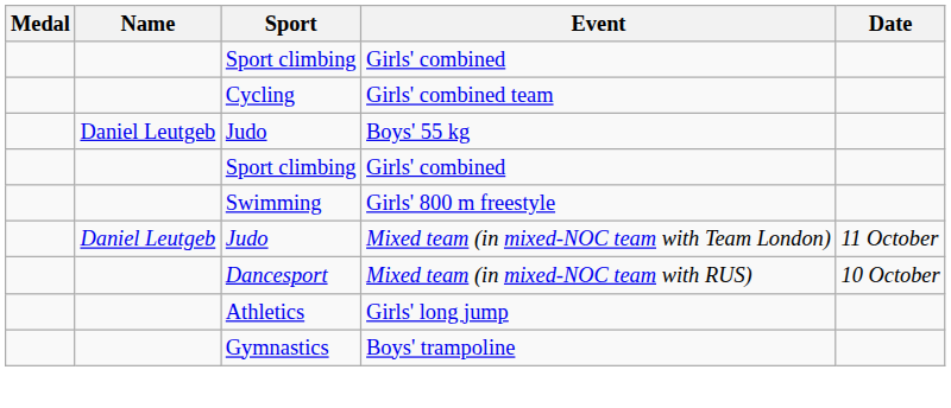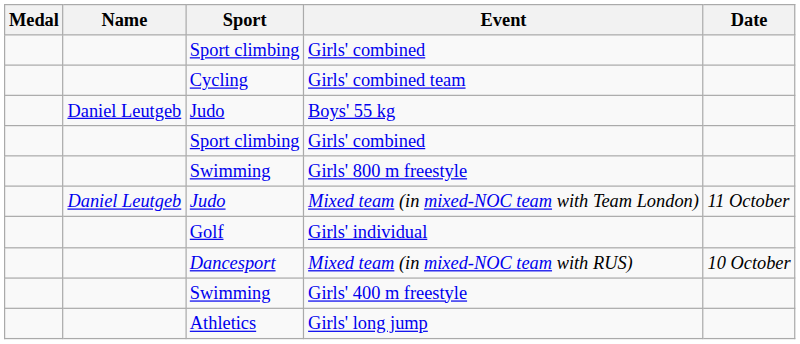 <table class="wikitable sortable" style="font-size: 95%;">
 <tr>
 <th>Medal</th>
 <th>Name</th>
 <th>Sport</th>
 <th>Event</th>
 <th>Date</th>
 </tr>
 <tr>
 <td></td>
 <td></td>
 <td><a href='#'>Sport climbing</a></td>
 <td><a href='#'>Girls' combined</a></td>
 <td></td>
 </tr>
 <tr>
 <td></td>
 <td><br></td>
 <td><a href='#'>Cycling</a></td>
 <td><a href='#'>Girls' combined team</a></td>
 <td></td>
 </tr>
 <tr>
 <td></td>
 <td><a href='#'>Daniel Leutgeb</a></td>
 <td><a href='#'>Judo</a></td>
 <td><a href='#'>Boys' 55 kg</a></td>
 <td></td>
 </tr>
 <tr>
 <td></td>
 <td></td>
 <td><a href='#'>Sport climbing</a></td>
 <td><a href='#'>Girls' combined</a></td>
 <td></td>
 </tr>
 <tr>
 <td></td>
 <td></td>
 <td><a href='#'>Swimming</a></td>
 <td><a href='#'>Girls' 800 m freestyle</a></td>
 <td></td>
 </tr>
 <tr>
 <td><em></em></td>
 <td><em><a href='#'>Daniel Leutgeb</a></em></td>
 <td><em><a href='#'>Judo</a></em></td>
 <td><em><a href='#'>Mixed team</a> (in <a href='#'>mixed-NOC team</a> with Team London)</em></td>
 <td><em>11 October</em></td>
 </tr>
 <tr>
+<td></td>
+<td></td>
+<td><a href='#'>Golf</a></td>
+<td><a href='#'>Girls' individual</a></td>
+<td></td>
+</tr>
+<tr>
 <td><em></em></td>
 <td><em></em></td>
 <td><em><a href='#'>Dancesport</a></em></td>
 <td><em><a href='#'>Mixed team</a> (in <a href='#'>mixed-NOC team</a> with RUS)</em></td>
 <td><em>10 October</em></td>
 </tr>
 <tr>
 <td></td>
 <td></td>
-<td><a href='#'>Athletics</a></td>
-<td><a href='#'>Girls' long jump</a></td>
+<td><a href='#'>Swimming</a></td>
+<td><a href='#'>Girls' 400 m freestyle</a></td>
 <td></td>
 </tr>
 <tr>
 <td></td>
 <td></td>
-<td><a href='#'>Gymnastics</a></td>
-<td><a href='#'>Boys' trampoline</a></td>
+<td><a href='#'>Athletics</a></td>
+<td><a href='#'>Girls' long jump</a></td>
 <td></td>
 </tr>
 </table>
